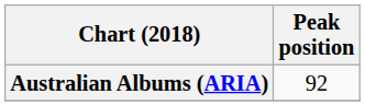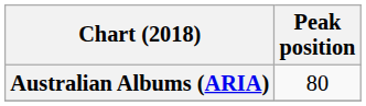 <table class="wikitable sortable plainrowheaders" style="text-align:center">
 <tr>
 <th scope="col">Chart (2018)</th>
 <th scope="col">Peak<br> position</th>
 </tr>
 <tr>
 <th scope="row">Australian Albums (<a href='#'>ARIA</a>)</th>
-<td>92</td>
+<td>80</td>
 </tr>
 <tr>
 </tr>
 <tr>
 </tr>
 <tr>
 </tr>
 </table>
